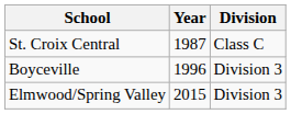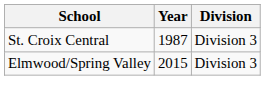 <table class="wikitable">
 <tr>
 <th>School</th>
 <th>Year</th>
 <th>Division</th>
 </tr>
 <tr>
 <td>St. Croix Central</td>
 <td>1987</td>
-<td>Class C</td>
-</tr>
-<tr>
-<td>Boyceville</td>
-<td>1996</td>
 <td>Division 3</td>
 </tr>
 <tr>
 <td>Elmwood/Spring Valley</td>
 <td>2015</td>
 <td>Division 3</td>
 </tr>
 </table>
